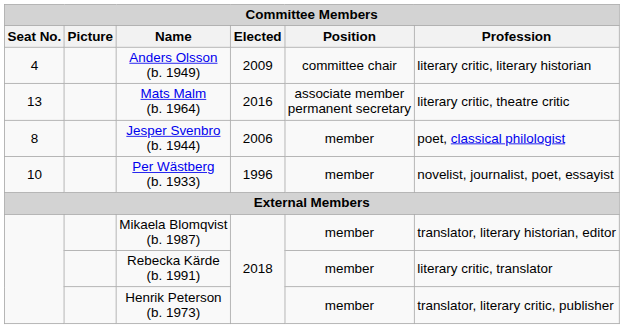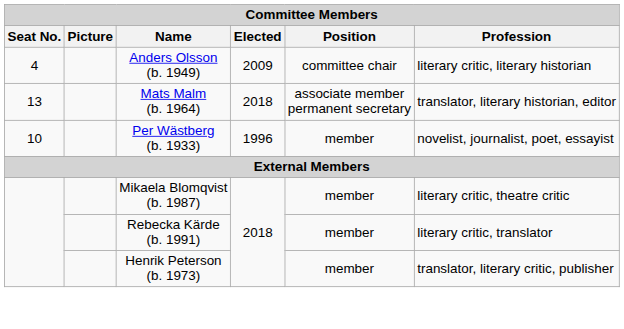 <table class="wikitable sortable">
 <tr>
 <td style="background:lightgrey;white-space:nowrap" colspan="6" align="center"><strong>Committee Members</strong></td>
 </tr>
 <tr>
 <th>Seat No.</th>
 <th>Picture</th>
 <th>Name</th>
 <th>Elected</th>
 <th>Position</th>
 <th>Profession</th>
 </tr>
 <tr>
 <td align="center">4</td>
 <td></td>
 <td align="center"><a href='#'>Anders Olsson</a> <br>(b. 1949)</td>
 <td align="center">2009</td>
 <td align="center">committee chair</td>
 <td>literary critic, literary historian</td>
 </tr>
 <tr>
 <td align="center">13</td>
 <td></td>
 <td align="center"><a href='#'>Mats Malm</a> <br>(b. 1964)</td>
-<td align="center">2016</td>
+<td align="center">2018</td>
 <td align="center">associate member<br>permanent secretary</td>
-<td>literary critic, theatre critic</td>
-</tr>
-<tr>
-<td align="center">8</td>
-<td></td>
-<td align="center"><a href='#'>Jesper Svenbro</a> <br>(b. 1944)</td>
-<td align="center">2006</td>
-<td align="center">member</td>
-<td>poet, <a href='#'>classical philologist</a></td>
+<td>translator, literary historian, editor</td>
 </tr>
 <tr>
 <td align="center">10</td>
 <td></td>
 <td align="center"><a href='#'>Per Wästberg</a> <br>(b. 1933)</td>
 <td align="center">1996</td>
 <td align="center">member</td>
 <td>novelist, journalist, poet, essayist</td>
 </tr>
 <tr>
 <td style="background:lightgrey;white-space:nowrap" colspan="6" align="center"><strong>External Members</strong></td>
 </tr>
 <tr>
 <td rowspan="3"></td>
 <td></td>
 <td align="center">Mikaela Blomqvist <br>(b. 1987)</td>
 <td align="center" rowspan="3">2018</td>
 <td align="center">member</td>
-<td>translator, literary historian, editor</td>
+<td>literary critic, theatre critic</td>
 </tr>
 <tr>
 <td></td>
 <td align="center">Rebecka Kärde <br>(b. 1991)</td>
 <td align="center">member</td>
 <td>literary critic, translator</td>
 </tr>
 <tr>
 <td></td>
 <td align="center">Henrik Peterson <br>(b. 1973)</td>
 <td align="center">member</td>
 <td>translator, literary critic, publisher</td>
 </tr>
 </table>
